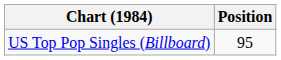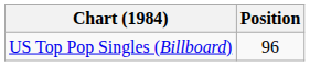 <table class="wikitable">
 <tr>
 <th>Chart (1984)</th>
 <th>Position</th>
 </tr>
 <tr>
 <td><a href='#'>US Top Pop Singles (<em>Billboard</em>)</a></td>
-<td align="center">95</td>
+<td align="center">96</td>
 </tr>
 </table>
